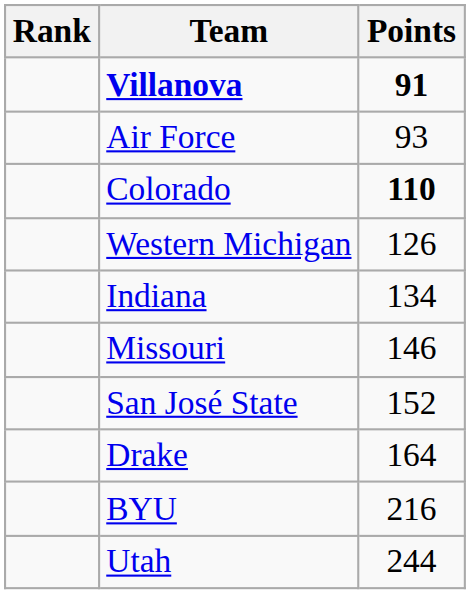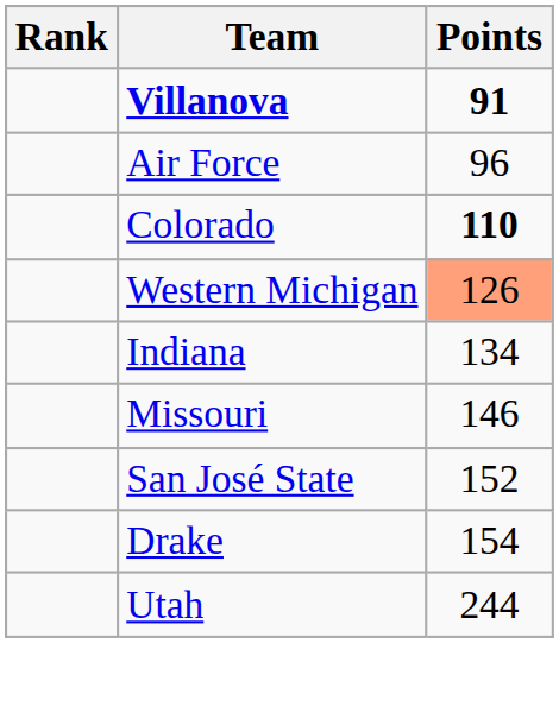 <table class="wikitable sortable" style="text-align:center">
 <tr>
 <th>Rank</th>
 <th>Team</th>
 <th>Points</th>
 </tr>
 <tr>
 <td></td>
 <td align=left><strong><a href='#'>Villanova</a></strong></td>
 <td><strong>91</strong></td>
 </tr>
 <tr>
 <td></td>
 <td align=left><a href='#'>Air Force</a></td>
-<td>93</td>
+<td>96</td>
 </tr>
 <tr>
 <td></td>
 <td align=left><a href='#'>Colorado</a></td>
 <td><strong>110</strong></td>
 </tr>
 <tr>
 <td></td>
 <td align=left><a href='#'>Western Michigan</a></td>
-<td>126</td>
+<td style="background: lightsalmon;">126</td>
 </tr>
 <tr>
 <td></td>
 <td align=left><a href='#'>Indiana</a></td>
 <td>134</td>
 </tr>
 <tr>
 <td></td>
 <td align=left><a href='#'>Missouri</a></td>
 <td>146</td>
 </tr>
 <tr>
 <td></td>
 <td align=left><a href='#'>San José State</a></td>
 <td>152</td>
 </tr>
 <tr>
 <td></td>
 <td align=left><a href='#'>Drake</a></td>
-<td>164</td>
-</tr>
-<tr>
-<td></td>
-<td align=left><a href='#'>BYU</a></td>
-<td>216</td>
+<td>154</td>
 </tr>
 <tr>
 <td></td>
 <td align=left><a href='#'>Utah</a></td>
 <td>244</td>
 </tr>
 </table>
